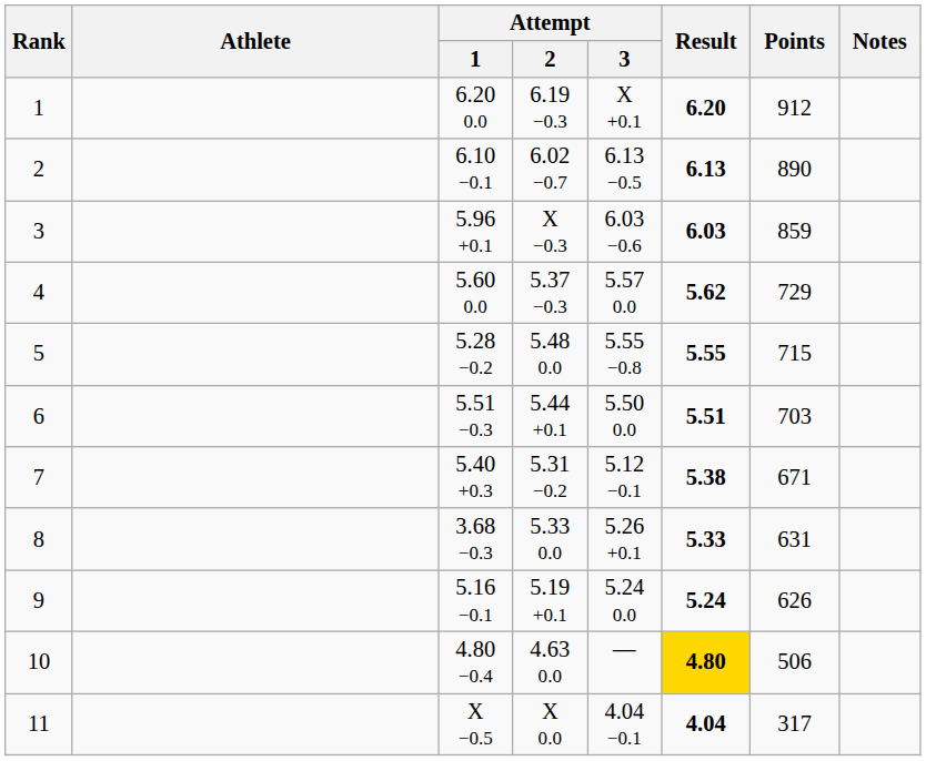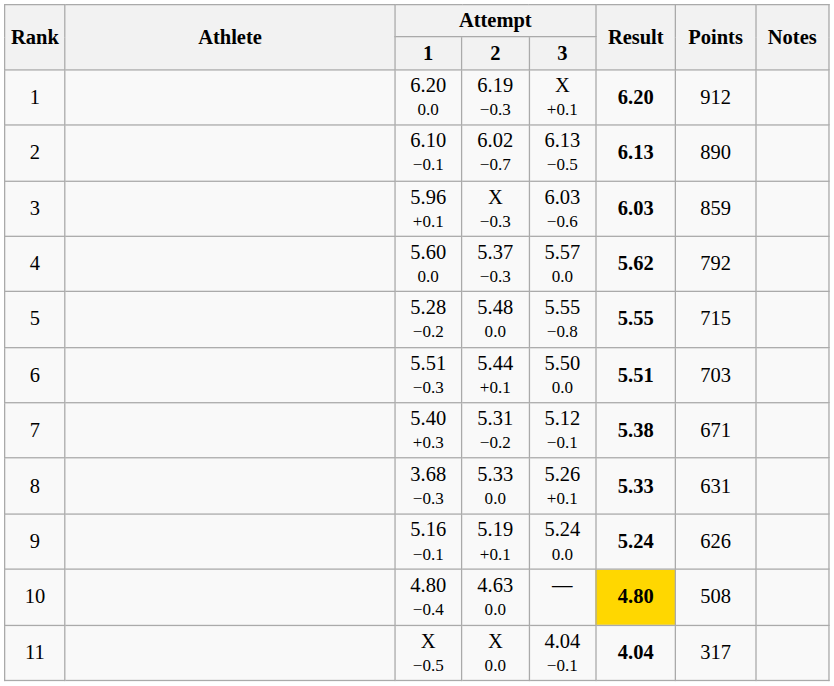 <table class="wikitable" style="text-align:center">
 <tr>
 <th rowspan=2 width=40>Rank</th>
 <th rowspan=2 width=250>Athlete</th>
 <th colspan=3>Attempt</th>
 <th rowspan=2 width=55>Result</th>
 <th rowspan=2 width=55>Points</th>
 <th rowspan=2 width=50>Notes</th>
 </tr>
 <tr>
 <th width=45>1</th>
 <th width=45>2</th>
 <th width=45>3</th>
 </tr>
 <tr>
 <td>1</td>
 <td align=left></td>
 <td>6.20<br><small>0.0</small></td>
 <td>6.19<br><small>−0.3</small></td>
 <td>X<br><small>+0.1</small></td>
 <td><strong>6.20</strong></td>
 <td>912</td>
 <td></td>
 </tr>
 <tr>
 <td>2</td>
 <td align=left></td>
 <td>6.10<br><small>−0.1</small></td>
 <td>6.02<br><small>−0.7</small></td>
 <td>6.13<br><small>−0.5</small></td>
 <td><strong>6.13</strong></td>
 <td>890</td>
 <td></td>
 </tr>
 <tr>
 <td>3</td>
 <td align=left></td>
 <td>5.96<br><small>+0.1</small></td>
 <td>X<br><small>−0.3</small></td>
 <td>6.03<br><small>−0.6</small></td>
 <td><strong>6.03</strong></td>
 <td>859</td>
 <td></td>
 </tr>
 <tr>
 <td>4</td>
 <td align=left></td>
 <td>5.60<br><small>0.0</small></td>
 <td>5.37<br><small>−0.3</small></td>
 <td>5.57<br><small>0.0</small></td>
 <td><strong>5.62</strong></td>
-<td>729</td>
+<td>792</td>
 <td></td>
 </tr>
 <tr>
 <td>5</td>
 <td align=left></td>
 <td>5.28<br><small>−0.2</small></td>
 <td>5.48<br><small>0.0</small></td>
 <td>5.55<br><small>−0.8</small></td>
 <td><strong>5.55</strong></td>
 <td>715</td>
 <td></td>
 </tr>
 <tr>
 <td>6</td>
 <td align=left></td>
 <td>5.51<br><small>−0.3</small></td>
 <td>5.44<br><small>+0.1</small></td>
 <td>5.50<br><small>0.0</small></td>
 <td><strong>5.51</strong></td>
 <td>703</td>
 <td></td>
 </tr>
 <tr>
 <td>7</td>
 <td align=left></td>
 <td>5.40<br><small>+0.3</small></td>
 <td>5.31<br><small>−0.2</small></td>
 <td>5.12<br><small>−0.1</small></td>
 <td><strong>5.38</strong></td>
 <td>671</td>
 <td></td>
 </tr>
 <tr>
 <td>8</td>
 <td align=left></td>
 <td>3.68<br><small>−0.3</small></td>
 <td>5.33<br><small>0.0</small></td>
 <td>5.26<br><small>+0.1</small></td>
 <td><strong>5.33</strong></td>
 <td>631</td>
 <td></td>
 </tr>
 <tr>
 <td>9</td>
 <td align=left></td>
 <td>5.16<br><small>−0.1</small></td>
 <td>5.19<br><small>+0.1</small></td>
 <td>5.24<br><small>0.0</small></td>
 <td><strong>5.24</strong></td>
 <td>626</td>
 <td></td>
 </tr>
 <tr>
 <td>10</td>
 <td align=left></td>
 <td>4.80<br><small>−0.4</small></td>
 <td>4.63<br><small>0.0</small></td>
 <td>—<br> </td>
 <td style="background: gold;"><strong>4.80</strong></td>
-<td>506</td>
+<td>508</td>
 <td></td>
 </tr>
 <tr>
 <td>11</td>
 <td align=left></td>
 <td>X<br><small>−0.5</small></td>
 <td>X<br><small>0.0</small></td>
 <td>4.04<br><small>−0.1</small></td>
 <td><strong>4.04</strong></td>
 <td>317</td>
 <td></td>
 </tr>
 </table>
